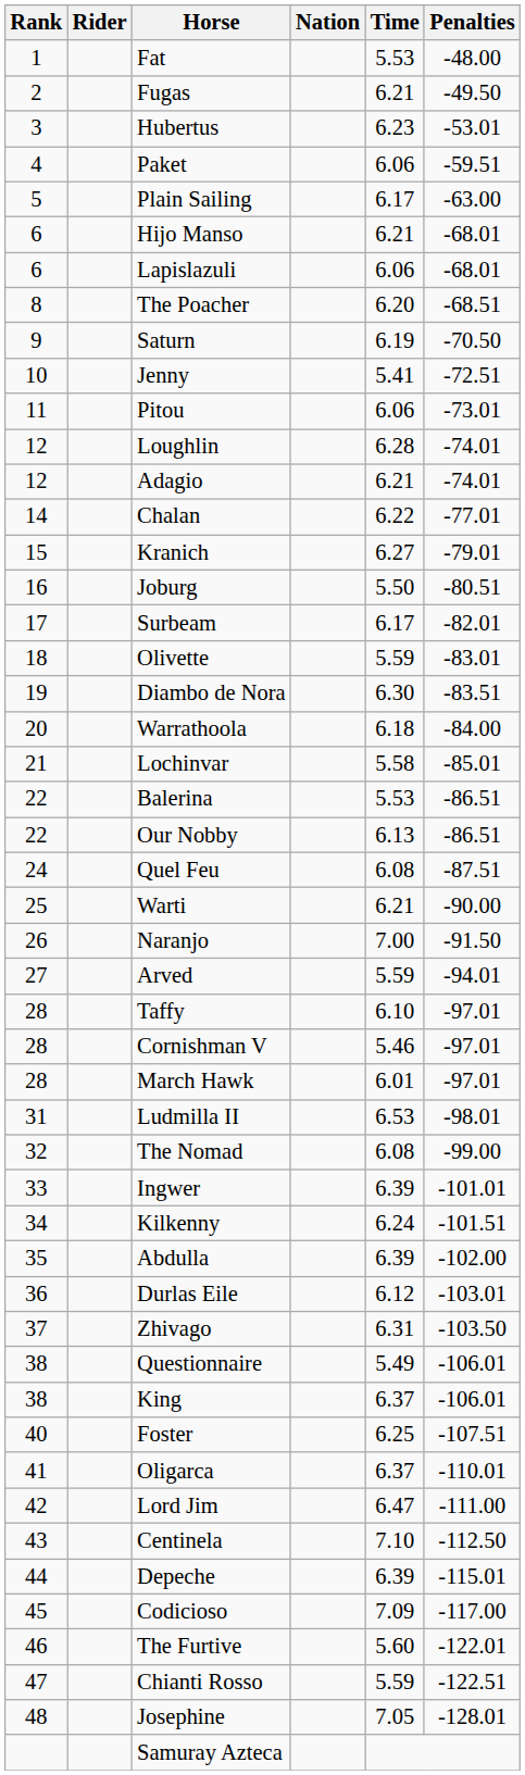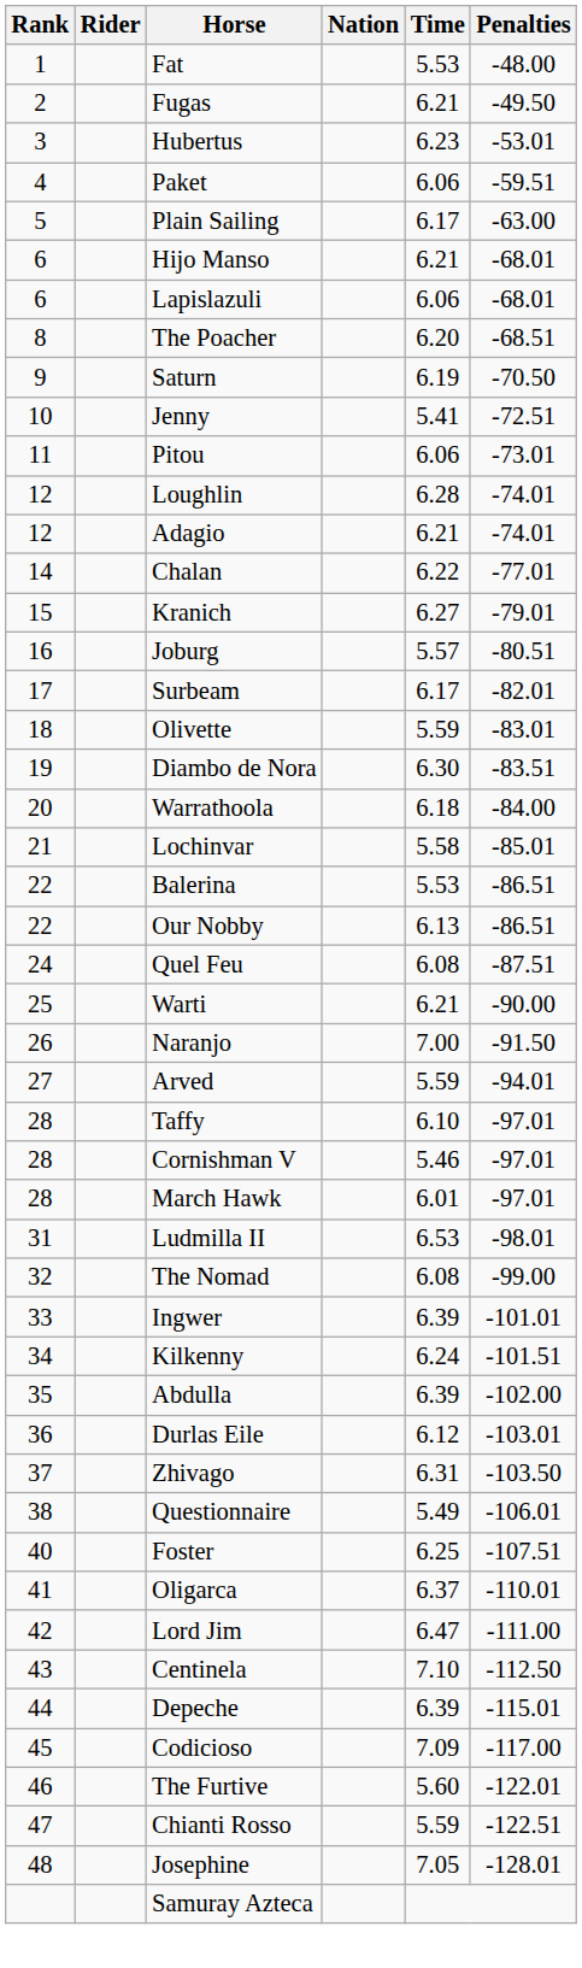 <table class="wikitable sortable" style="text-align:center">
 <tr>
 <th>Rank</th>
 <th>Rider</th>
 <th>Horse</th>
 <th>Nation</th>
 <th>Time</th>
 <th>Penalties</th>
 </tr>
 <tr>
 <td>1</td>
 <td align=left></td>
 <td align=left>Fat</td>
 <td align=left></td>
 <td>5.53</td>
 <td>-48.00</td>
 </tr>
 <tr>
 <td>2</td>
 <td align=left></td>
 <td align=left>Fugas</td>
 <td align=left></td>
 <td>6.21</td>
 <td>-49.50</td>
 </tr>
 <tr>
 <td>3</td>
 <td align=left></td>
 <td align=left>Hubertus</td>
 <td align=left></td>
 <td>6.23</td>
 <td>-53.01</td>
 </tr>
 <tr>
 <td>4</td>
 <td align=left></td>
 <td align=left>Paket</td>
 <td align=left></td>
 <td>6.06</td>
 <td>-59.51</td>
 </tr>
 <tr>
 <td>5</td>
 <td align=left></td>
 <td align=left>Plain Sailing</td>
 <td align=left></td>
 <td>6.17</td>
 <td>-63.00</td>
 </tr>
 <tr>
 <td>6</td>
 <td align=left></td>
 <td align=left>Hijo Manso</td>
 <td align=left></td>
 <td>6.21</td>
 <td>-68.01</td>
 </tr>
 <tr>
 <td>6</td>
 <td align=left></td>
 <td align=left>Lapislazuli</td>
 <td align=left></td>
 <td>6.06</td>
 <td>-68.01</td>
 </tr>
 <tr>
 <td>8</td>
 <td align=left></td>
 <td align=left>The Poacher</td>
 <td align=left></td>
 <td>6.20</td>
 <td>-68.51</td>
 </tr>
 <tr>
 <td>9</td>
 <td align=left></td>
 <td align=left>Saturn</td>
 <td align=left></td>
 <td>6.19</td>
 <td>-70.50</td>
 </tr>
 <tr>
 <td>10</td>
 <td align=left></td>
 <td align=left>Jenny</td>
 <td align=left></td>
 <td>5.41</td>
 <td>-72.51</td>
 </tr>
 <tr>
 <td>11</td>
 <td align=left></td>
 <td align=left>Pitou</td>
 <td align=left></td>
 <td>6.06</td>
 <td>-73.01</td>
 </tr>
 <tr>
 <td>12</td>
 <td align=left></td>
 <td align=left>Loughlin</td>
 <td align=left></td>
 <td>6.28</td>
 <td>-74.01</td>
 </tr>
 <tr>
 <td>12</td>
 <td align=left></td>
 <td align=left>Adagio</td>
 <td align=left></td>
 <td>6.21</td>
 <td>-74.01</td>
 </tr>
 <tr>
 <td>14</td>
 <td align=left></td>
 <td align=left>Chalan</td>
 <td align=left></td>
 <td>6.22</td>
 <td>-77.01</td>
 </tr>
 <tr>
 <td>15</td>
 <td align=left></td>
 <td align=left>Kranich</td>
 <td align=left></td>
 <td>6.27</td>
 <td>-79.01</td>
 </tr>
 <tr>
 <td>16</td>
 <td align=left></td>
 <td align=left>Joburg</td>
 <td align=left></td>
-<td>5.50</td>
+<td>5.57</td>
 <td>-80.51</td>
 </tr>
 <tr>
 <td>17</td>
 <td align=left></td>
 <td align=left>Surbeam</td>
 <td align=left></td>
 <td>6.17</td>
 <td>-82.01</td>
 </tr>
 <tr>
 <td>18</td>
 <td align=left></td>
 <td align=left>Olivette</td>
 <td align=left></td>
 <td>5.59</td>
 <td>-83.01</td>
 </tr>
 <tr>
 <td>19</td>
 <td align=left></td>
 <td align=left>Diambo de Nora</td>
 <td align=left></td>
 <td>6.30</td>
 <td>-83.51</td>
 </tr>
 <tr>
 <td>20</td>
 <td align=left></td>
 <td align=left>Warrathoola</td>
 <td align=left></td>
 <td>6.18</td>
 <td>-84.00</td>
 </tr>
 <tr>
 <td>21</td>
 <td align=left></td>
 <td align=left>Lochinvar</td>
 <td align=left></td>
 <td>5.58</td>
 <td>-85.01</td>
 </tr>
 <tr>
 <td>22</td>
 <td align=left></td>
 <td align=left>Balerina</td>
 <td align=left></td>
 <td>5.53</td>
 <td>-86.51</td>
 </tr>
 <tr>
 <td>22</td>
 <td align=left></td>
 <td align=left>Our Nobby</td>
 <td align=left></td>
 <td>6.13</td>
 <td>-86.51</td>
 </tr>
 <tr>
 <td>24</td>
 <td align=left></td>
 <td align=left>Quel Feu</td>
 <td align=left></td>
 <td>6.08</td>
 <td>-87.51</td>
 </tr>
 <tr>
 <td>25</td>
 <td align=left></td>
 <td align=left>Warti</td>
 <td align=left></td>
 <td>6.21</td>
 <td>-90.00</td>
 </tr>
 <tr>
 <td>26</td>
 <td align=left></td>
 <td align=left>Naranjo</td>
 <td align=left></td>
 <td>7.00</td>
 <td>-91.50</td>
 </tr>
 <tr>
 <td>27</td>
 <td align=left></td>
 <td align=left>Arved</td>
 <td align=left></td>
 <td>5.59</td>
 <td>-94.01</td>
 </tr>
 <tr>
 <td>28</td>
 <td align=left></td>
 <td align=left>Taffy</td>
 <td align=left></td>
 <td>6.10</td>
 <td>-97.01</td>
 </tr>
 <tr>
 <td>28</td>
 <td align=left></td>
 <td align=left>Cornishman V</td>
 <td align=left></td>
 <td>5.46</td>
 <td>-97.01</td>
 </tr>
 <tr>
 <td>28</td>
 <td align=left></td>
 <td align=left>March Hawk</td>
 <td align=left></td>
 <td>6.01</td>
 <td>-97.01</td>
 </tr>
 <tr>
 <td>31</td>
 <td align=left></td>
 <td align=left>Ludmilla II</td>
 <td align=left></td>
 <td>6.53</td>
 <td>-98.01</td>
 </tr>
 <tr>
 <td>32</td>
 <td align=left></td>
 <td align=left>The Nomad</td>
 <td align=left></td>
 <td>6.08</td>
 <td>-99.00</td>
 </tr>
 <tr>
 <td>33</td>
 <td align=left></td>
 <td align=left>Ingwer</td>
 <td align=left></td>
 <td>6.39</td>
 <td>-101.01</td>
 </tr>
 <tr>
 <td>34</td>
 <td align=left></td>
 <td align=left>Kilkenny</td>
 <td align=left></td>
 <td>6.24</td>
 <td>-101.51</td>
 </tr>
 <tr>
 <td>35</td>
 <td align=left></td>
 <td align=left>Abdulla</td>
 <td align=left></td>
 <td>6.39</td>
 <td>-102.00</td>
 </tr>
 <tr>
 <td>36</td>
 <td align=left></td>
 <td align=left>Durlas Eile</td>
 <td align=left></td>
 <td>6.12</td>
 <td>-103.01</td>
 </tr>
 <tr>
 <td>37</td>
 <td align=left></td>
 <td align=left>Zhivago</td>
 <td align=left></td>
 <td>6.31</td>
 <td>-103.50</td>
 </tr>
 <tr>
 <td>38</td>
 <td align=left></td>
 <td align=left>Questionnaire</td>
 <td align=left></td>
 <td>5.49</td>
 <td>-106.01</td>
 </tr>
 <tr>
-<td>38</td>
-<td align=left></td>
-<td align=left>King</td>
-<td align=left></td>
-<td>6.37</td>
-<td>-106.01</td>
-</tr>
-<tr>
 <td>40</td>
 <td align=left></td>
 <td align=left>Foster</td>
 <td align=left></td>
 <td>6.25</td>
 <td>-107.51</td>
 </tr>
 <tr>
 <td>41</td>
 <td align=left></td>
 <td align=left>Oligarca</td>
 <td align=left></td>
 <td>6.37</td>
 <td>-110.01</td>
 </tr>
 <tr>
 <td>42</td>
 <td align=left></td>
 <td align=left>Lord Jim</td>
 <td align=left></td>
 <td>6.47</td>
 <td>-111.00</td>
 </tr>
 <tr>
 <td>43</td>
 <td align=left></td>
 <td align=left>Centinela</td>
 <td align=left></td>
 <td>7.10</td>
 <td>-112.50</td>
 </tr>
 <tr>
 <td>44</td>
 <td align=left></td>
 <td align=left>Depeche</td>
 <td align=left></td>
 <td>6.39</td>
 <td>-115.01</td>
 </tr>
 <tr>
 <td>45</td>
 <td align=left></td>
 <td align=left>Codicioso</td>
 <td align=left></td>
 <td>7.09</td>
 <td>-117.00</td>
 </tr>
 <tr>
 <td>46</td>
 <td align=left></td>
 <td align=left>The Furtive</td>
 <td align=left></td>
 <td>5.60</td>
 <td>-122.01</td>
 </tr>
 <tr>
 <td>47</td>
 <td align=left></td>
 <td align=left>Chianti Rosso</td>
 <td align=left></td>
 <td>5.59</td>
 <td>-122.51</td>
 </tr>
 <tr>
 <td>48</td>
 <td align=left></td>
 <td align=left>Josephine</td>
 <td align=left></td>
 <td>7.05</td>
 <td>-128.01</td>
 </tr>
 <tr>
 <td></td>
 <td align=left></td>
 <td align=left>Samuray Azteca</td>
 <td align=left></td>
 <td colspan=2></td>
 </tr>
 </table>
